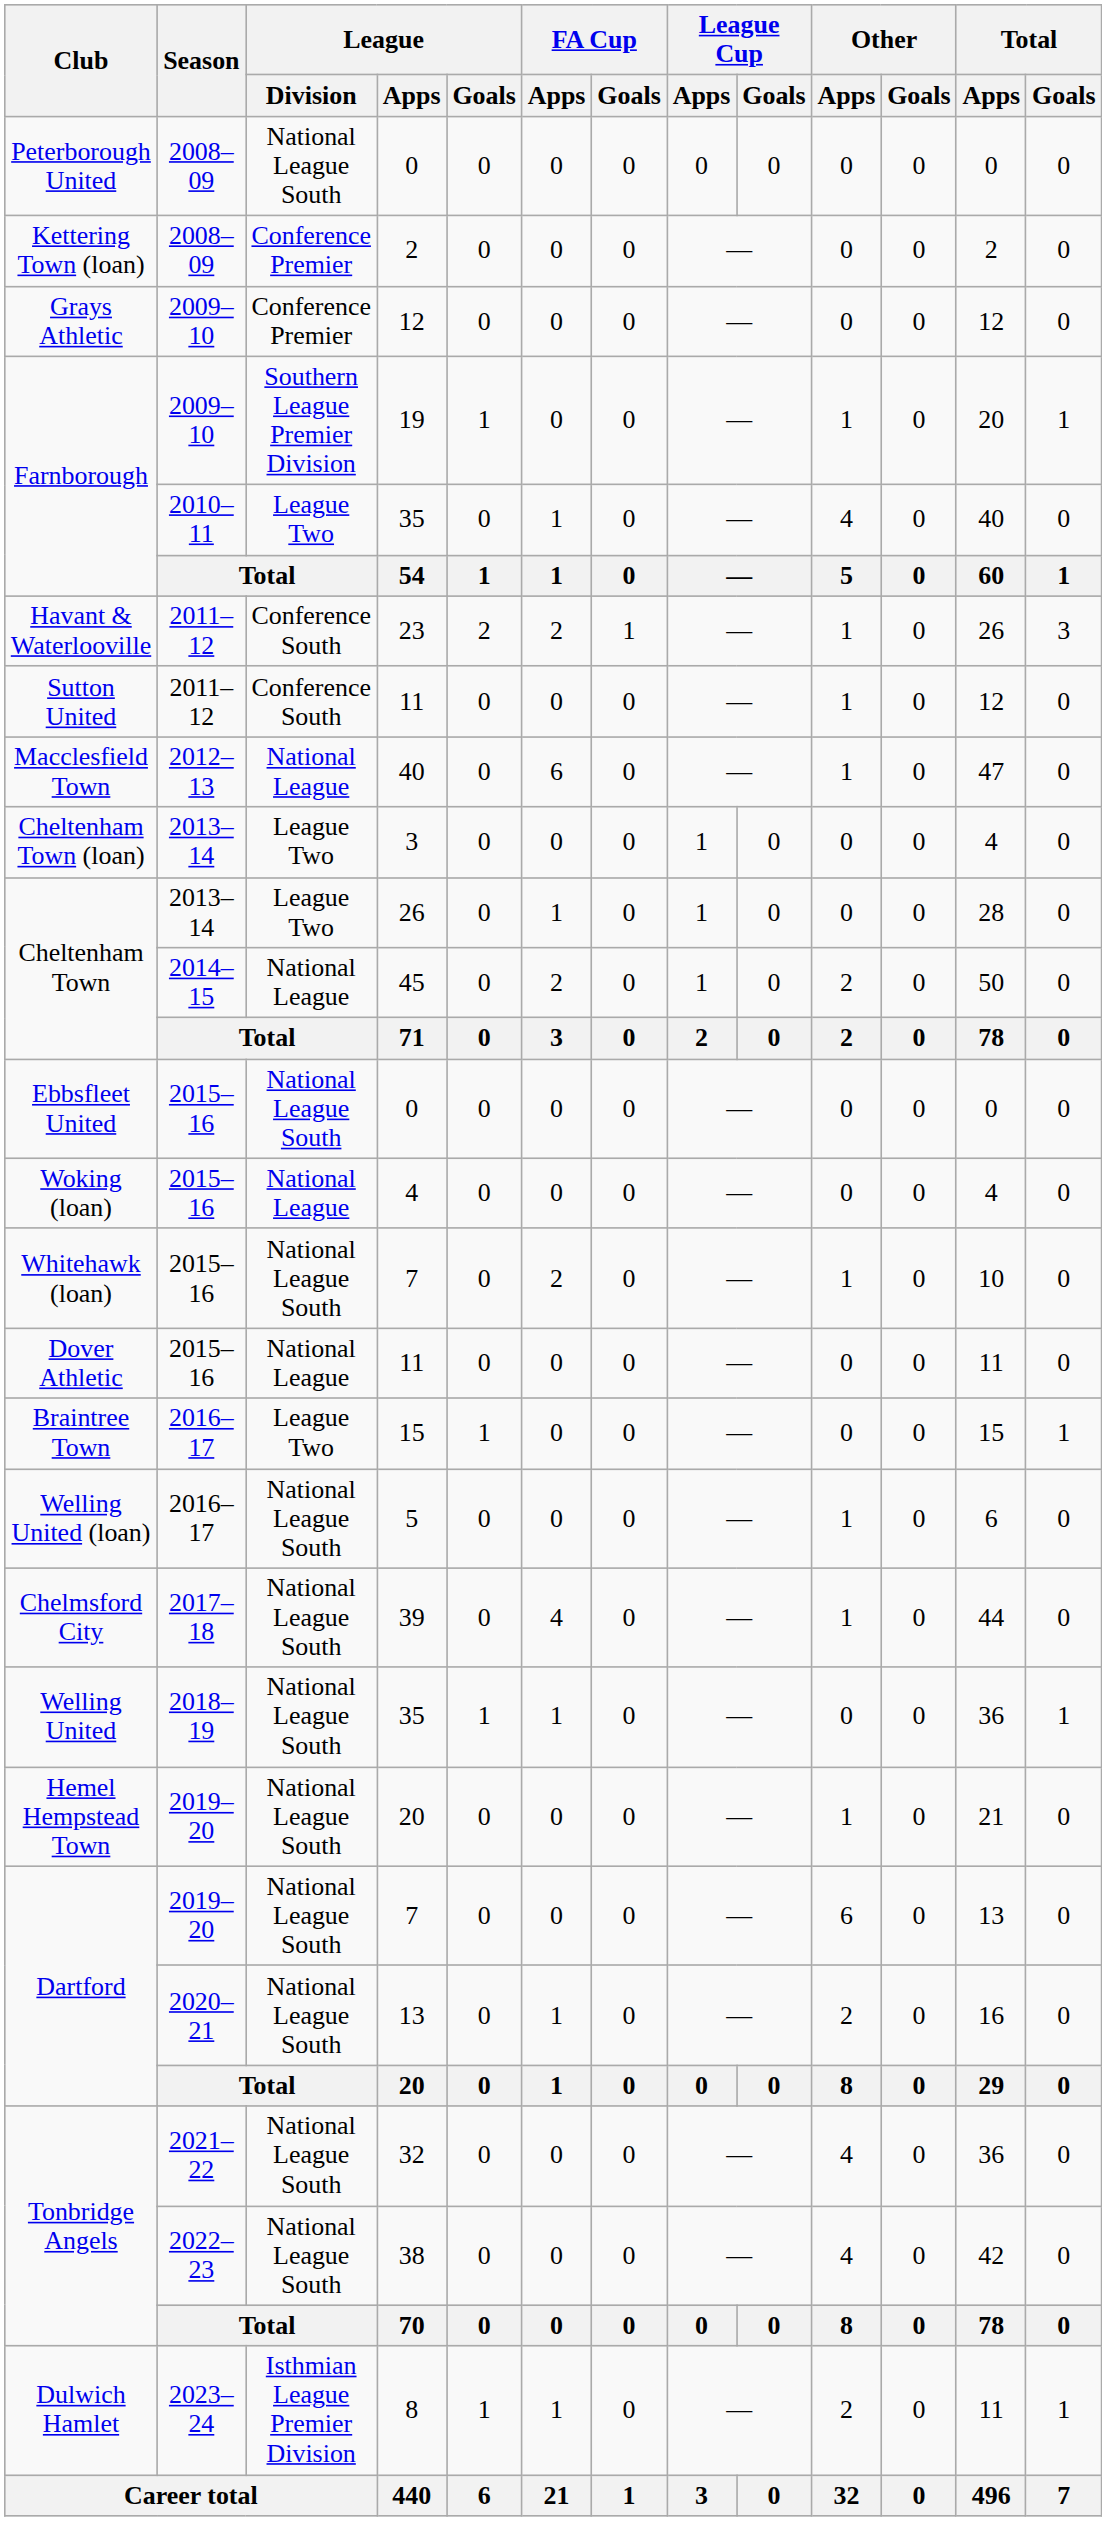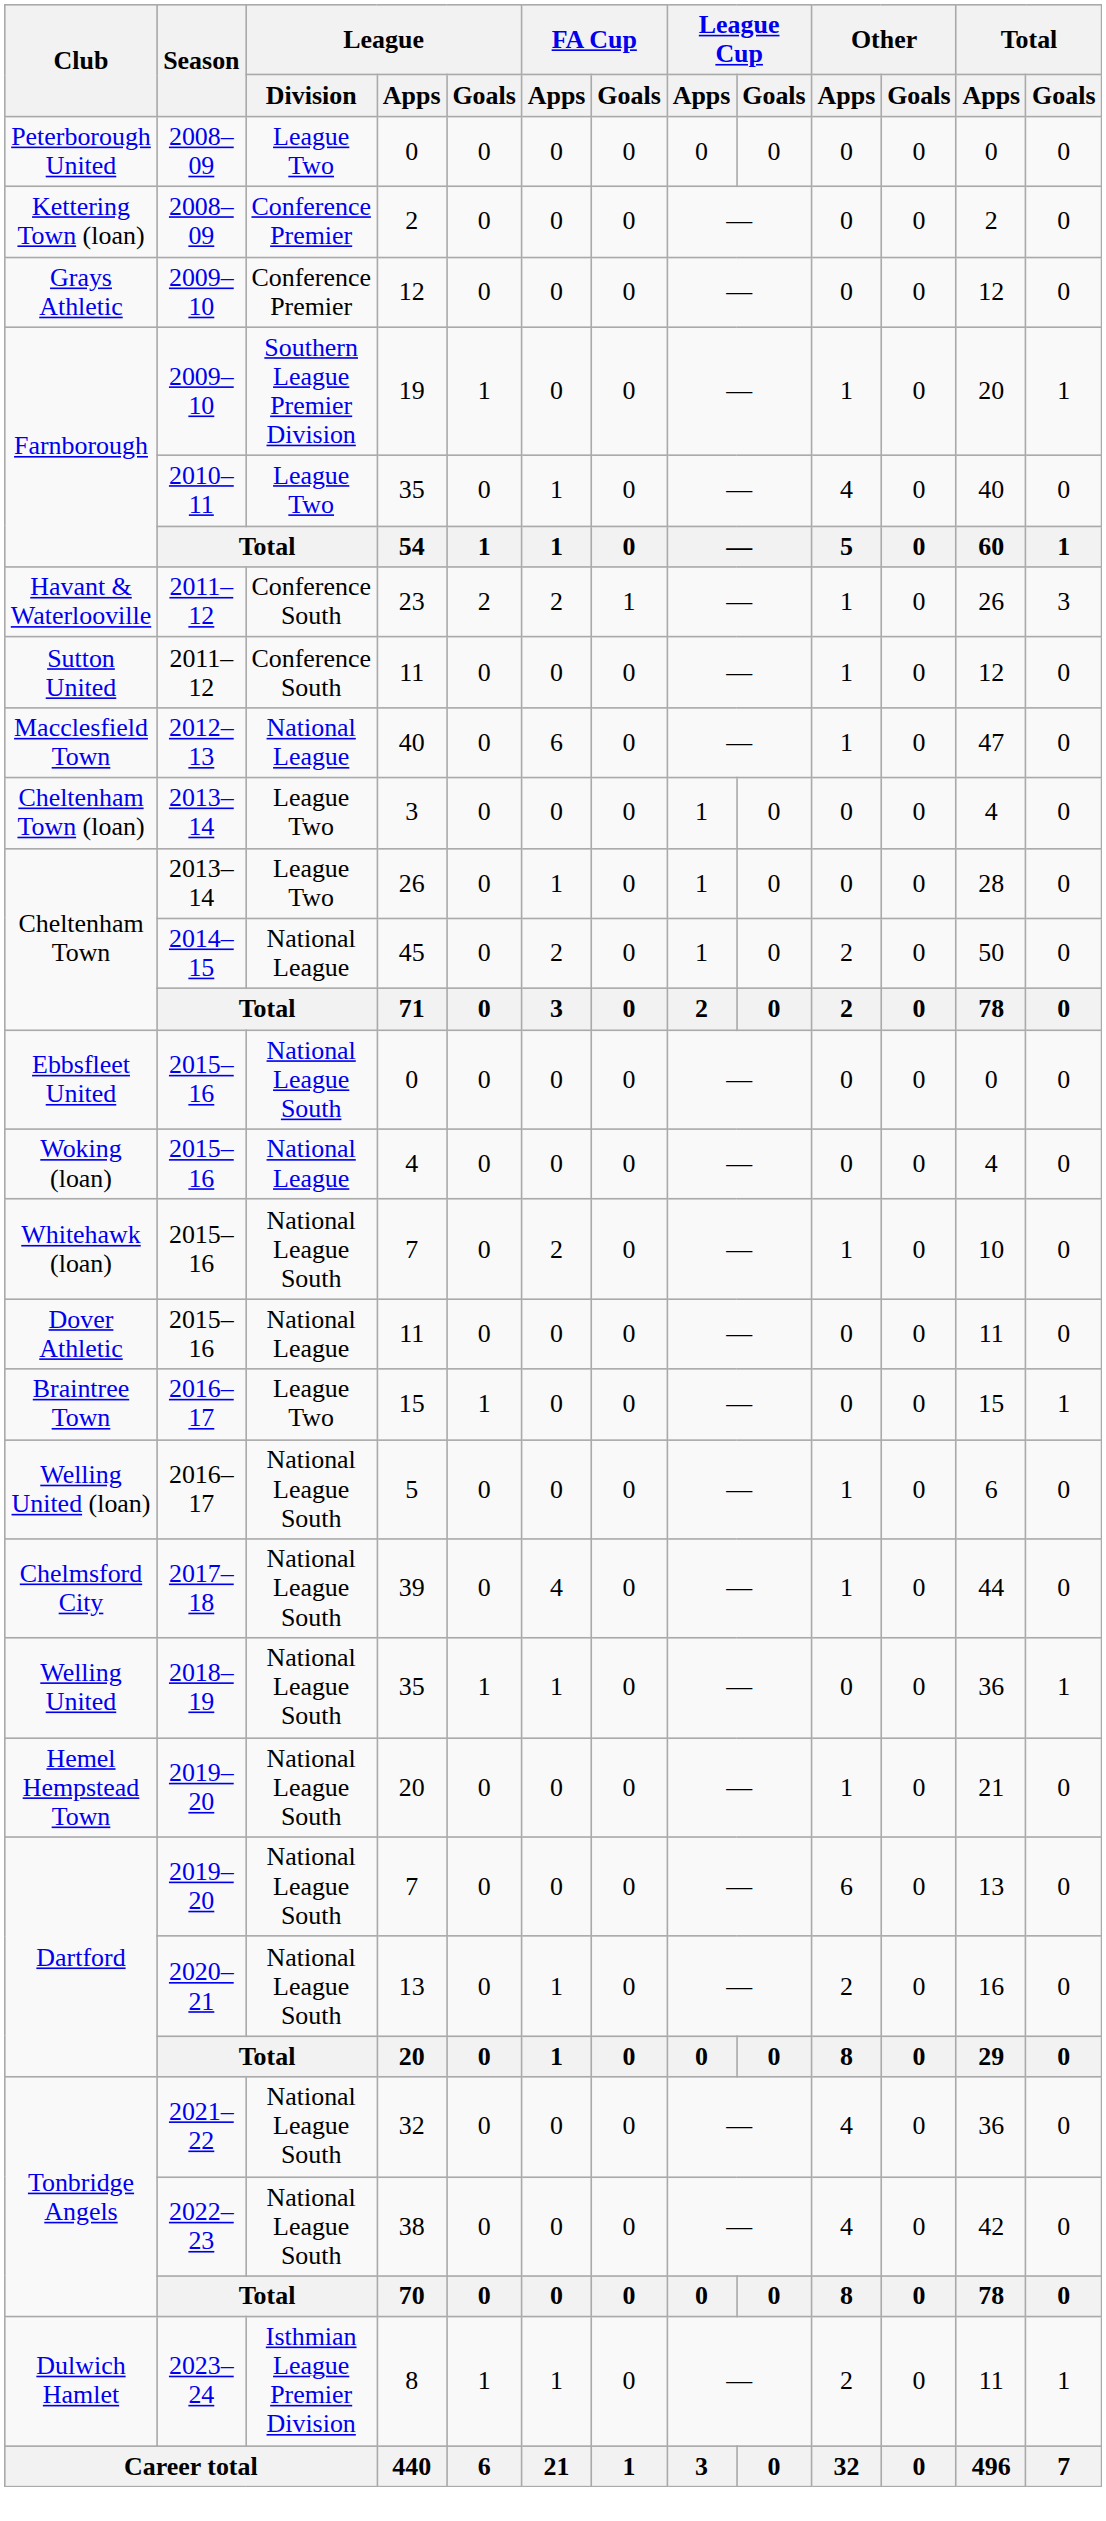 <table class="wikitable" style="text-align: center;">
 <tr>
 <th rowspan="2">Club</th>
 <th rowspan="2">Season</th>
 <th colspan="3">League</th>
 <th colspan="2"><a href='#'>FA Cup</a></th>
 <th colspan="2"><a href='#'>League Cup</a></th>
 <th colspan="2">Other</th>
 <th colspan="2">Total</th>
 </tr>
 <tr>
 <th>Division</th>
 <th>Apps</th>
 <th>Goals</th>
 <th>Apps</th>
 <th>Goals</th>
 <th>Apps</th>
 <th>Goals</th>
 <th>Apps</th>
 <th>Goals</th>
 <th>Apps</th>
 <th>Goals</th>
 </tr>
 <tr>
 <td rowspan="1" valign="center"><a href='#'>Peterborough United</a></td>
 <td><a href='#'>2008–09</a></td>
-<td>National League South</td>
+<td><a href='#'>League Two</a></td>
 <td>0</td>
 <td>0</td>
 <td>0</td>
 <td>0</td>
 <td>0</td>
 <td>0</td>
 <td>0</td>
 <td>0</td>
 <td>0</td>
 <td>0</td>
 </tr>
 <tr>
 <td rowspan="1" valign="center"><a href='#'>Kettering Town</a> (loan)</td>
 <td><a href='#'>2008–09</a></td>
 <td><a href='#'>Conference Premier</a></td>
 <td>2</td>
 <td>0</td>
 <td>0</td>
 <td>0</td>
 <td colspan="2">—</td>
 <td>0</td>
 <td>0</td>
 <td>2</td>
 <td>0</td>
 </tr>
 <tr>
 <td rowspan="1" valign="center"><a href='#'>Grays Athletic</a></td>
 <td><a href='#'>2009–10</a></td>
 <td>Conference Premier</td>
 <td>12</td>
 <td>0</td>
 <td>0</td>
 <td>0</td>
 <td colspan="2">—</td>
 <td>0</td>
 <td>0</td>
 <td>12</td>
 <td>0</td>
 </tr>
 <tr>
 <td rowspan="3" valign="center"><a href='#'>Farnborough</a></td>
 <td><a href='#'>2009–10</a></td>
 <td><a href='#'>Southern League Premier Division</a></td>
 <td>19</td>
 <td>1</td>
 <td>0</td>
 <td>0</td>
 <td colspan="2">—</td>
 <td>1</td>
 <td>0</td>
 <td>20</td>
 <td>1</td>
 </tr>
 <tr>
 <td><a href='#'>2010–11</a></td>
 <td><a href='#'>League Two</a></td>
 <td>35</td>
 <td>0</td>
 <td>1</td>
 <td>0</td>
 <td colspan="2">—</td>
 <td>4</td>
 <td>0</td>
 <td>40</td>
 <td>0</td>
 </tr>
 <tr>
 <th colspan="2">Total</th>
 <th>54</th>
 <th>1</th>
 <th>1</th>
 <th>0</th>
 <th colspan="2">—</th>
 <th>5</th>
 <th>0</th>
 <th>60</th>
 <th>1</th>
 </tr>
 <tr>
 <td rowspan="1" valign="center"><a href='#'>Havant & Waterlooville</a></td>
 <td><a href='#'>2011–12</a></td>
 <td>Conference South</td>
 <td>23</td>
 <td>2</td>
 <td>2</td>
 <td>1</td>
 <td colspan="2">—</td>
 <td>1</td>
 <td>0</td>
 <td>26</td>
 <td>3</td>
 </tr>
 <tr>
 <td rowspan="1" valign="center"><a href='#'>Sutton United</a></td>
 <td>2011–12</td>
 <td>Conference South</td>
 <td>11</td>
 <td>0</td>
 <td>0</td>
 <td>0</td>
 <td colspan="2">—</td>
 <td>1</td>
 <td>0</td>
 <td>12</td>
 <td>0</td>
 </tr>
 <tr>
 <td rowspan="1" valign="center"><a href='#'>Macclesfield Town</a></td>
 <td><a href='#'>2012–13</a></td>
 <td><a href='#'>National League</a></td>
 <td>40</td>
 <td>0</td>
 <td>6</td>
 <td>0</td>
 <td colspan="2">—</td>
 <td>1</td>
 <td>0</td>
 <td>47</td>
 <td>0</td>
 </tr>
 <tr>
 <td rowspan="1" valign="center"><a href='#'>Cheltenham Town</a> (loan)</td>
 <td><a href='#'>2013–14</a></td>
 <td>League Two</td>
 <td>3</td>
 <td>0</td>
 <td>0</td>
 <td>0</td>
 <td>1</td>
 <td>0</td>
 <td>0</td>
 <td>0</td>
 <td>4</td>
 <td>0</td>
 </tr>
 <tr>
 <td rowspan="3" valign="center">Cheltenham Town</td>
 <td>2013–14</td>
 <td>League Two</td>
 <td>26</td>
 <td>0</td>
 <td>1</td>
 <td>0</td>
 <td>1</td>
 <td>0</td>
 <td>0</td>
 <td>0</td>
 <td>28</td>
 <td>0</td>
 </tr>
 <tr>
 <td><a href='#'>2014–15</a></td>
 <td>National League</td>
 <td>45</td>
 <td>0</td>
 <td>2</td>
 <td>0</td>
 <td>1</td>
 <td>0</td>
 <td>2</td>
 <td>0</td>
 <td>50</td>
 <td>0</td>
 </tr>
 <tr>
 <th colspan="2">Total</th>
 <th>71</th>
 <th>0</th>
 <th>3</th>
 <th>0</th>
 <th>2</th>
 <th>0</th>
 <th>2</th>
 <th>0</th>
 <th>78</th>
 <th>0</th>
 </tr>
 <tr>
 <td rowspan="1" valign="center"><a href='#'>Ebbsfleet United</a></td>
 <td><a href='#'>2015–16</a></td>
 <td><a href='#'>National League South</a></td>
 <td>0</td>
 <td>0</td>
 <td>0</td>
 <td>0</td>
 <td colspan="2">—</td>
 <td>0</td>
 <td>0</td>
 <td>0</td>
 <td>0</td>
 </tr>
 <tr>
 <td rowspan="1" valign="center"><a href='#'>Woking</a> (loan)</td>
 <td><a href='#'>2015–16</a></td>
 <td><a href='#'>National League</a></td>
 <td>4</td>
 <td>0</td>
 <td>0</td>
 <td>0</td>
 <td colspan="2">—</td>
 <td>0</td>
 <td>0</td>
 <td>4</td>
 <td>0</td>
 </tr>
 <tr>
 <td rowspan="1" valign="center"><a href='#'>Whitehawk</a> (loan)</td>
 <td>2015–16</td>
 <td>National League South</td>
 <td>7</td>
 <td>0</td>
 <td>2</td>
 <td>0</td>
 <td colspan="2">—</td>
 <td>1</td>
 <td>0</td>
 <td>10</td>
 <td>0</td>
 </tr>
 <tr>
 <td rowspan="1" valign="center"><a href='#'>Dover Athletic</a></td>
 <td>2015–16</td>
 <td>National League</td>
 <td>11</td>
 <td>0</td>
 <td>0</td>
 <td>0</td>
 <td colspan="2">—</td>
 <td>0</td>
 <td>0</td>
 <td>11</td>
 <td>0</td>
 </tr>
 <tr>
 <td rowspan="1" valign="center"><a href='#'>Braintree Town</a></td>
 <td><a href='#'>2016–17</a></td>
 <td>League Two</td>
 <td>15</td>
 <td>1</td>
 <td>0</td>
 <td>0</td>
 <td colspan="2">—</td>
 <td>0</td>
 <td>0</td>
 <td>15</td>
 <td>1</td>
 </tr>
 <tr>
 <td rowspan="1" valign="center"><a href='#'>Welling United</a> (loan)</td>
 <td>2016–17</td>
 <td>National League South</td>
 <td>5</td>
 <td>0</td>
 <td>0</td>
 <td>0</td>
 <td colspan="2">—</td>
 <td>1</td>
 <td>0</td>
 <td>6</td>
 <td>0</td>
 </tr>
 <tr>
 <td rowspan="1" valign="center"><a href='#'>Chelmsford City</a></td>
 <td><a href='#'>2017–18</a></td>
 <td>National League South</td>
 <td>39</td>
 <td>0</td>
 <td>4</td>
 <td>0</td>
 <td colspan="2">—</td>
 <td>1</td>
 <td>0</td>
 <td>44</td>
 <td>0</td>
 </tr>
 <tr>
 <td rowspan="1" valign="center"><a href='#'>Welling United</a></td>
 <td><a href='#'>2018–19</a></td>
 <td>National League South</td>
 <td>35</td>
 <td>1</td>
 <td>1</td>
 <td>0</td>
 <td colspan="2">—</td>
 <td>0</td>
 <td>0</td>
 <td>36</td>
 <td>1</td>
 </tr>
 <tr>
 <td rowspan="1" valign="center"><a href='#'>Hemel Hempstead Town</a></td>
 <td><a href='#'>2019–20</a></td>
 <td>National League South</td>
 <td>20</td>
 <td>0</td>
 <td>0</td>
 <td>0</td>
 <td colspan="2">—</td>
 <td>1</td>
 <td>0</td>
 <td>21</td>
 <td>0</td>
 </tr>
 <tr>
 <td rowspan="3" valign="center"><a href='#'>Dartford</a></td>
 <td><a href='#'>2019–20</a></td>
 <td>National League South</td>
 <td>7</td>
 <td>0</td>
 <td>0</td>
 <td>0</td>
 <td colspan="2">—</td>
 <td>6</td>
 <td>0</td>
 <td>13</td>
 <td>0</td>
 </tr>
 <tr>
 <td><a href='#'>2020–21</a></td>
 <td>National League South</td>
 <td>13</td>
 <td>0</td>
 <td>1</td>
 <td>0</td>
 <td colspan="2">—</td>
 <td>2</td>
 <td>0</td>
 <td>16</td>
 <td>0</td>
 </tr>
 <tr>
 <th colspan="2">Total</th>
 <th>20</th>
 <th>0</th>
 <th>1</th>
 <th>0</th>
 <th>0</th>
 <th>0</th>
 <th>8</th>
 <th>0</th>
 <th>29</th>
 <th>0</th>
 </tr>
 <tr>
 <td rowspan="3" valign="center"><a href='#'>Tonbridge Angels</a></td>
 <td><a href='#'>2021–22</a></td>
 <td>National League South</td>
 <td>32</td>
 <td>0</td>
 <td>0</td>
 <td>0</td>
 <td colspan="2">—</td>
 <td>4</td>
 <td>0</td>
 <td>36</td>
 <td>0</td>
 </tr>
 <tr>
 <td><a href='#'>2022–23</a></td>
 <td>National League South</td>
 <td>38</td>
 <td>0</td>
 <td>0</td>
 <td>0</td>
 <td colspan="2">—</td>
 <td>4</td>
 <td>0</td>
 <td>42</td>
 <td>0</td>
 </tr>
 <tr>
 <th colspan="2">Total</th>
 <th>70</th>
 <th>0</th>
 <th>0</th>
 <th>0</th>
 <th>0</th>
 <th>0</th>
 <th>8</th>
 <th>0</th>
 <th>78</th>
 <th>0</th>
 </tr>
 <tr>
 <td rowspan="1" valign="center"><a href='#'>Dulwich Hamlet</a></td>
 <td><a href='#'>2023–24</a></td>
 <td><a href='#'>Isthmian League Premier Division</a></td>
 <td>8</td>
 <td>1</td>
 <td>1</td>
 <td>0</td>
 <td colspan="2">—</td>
 <td>2</td>
 <td>0</td>
 <td>11</td>
 <td>1</td>
 </tr>
 <tr>
 <th colspan="3">Career total</th>
 <th>440</th>
 <th>6</th>
 <th>21</th>
 <th>1</th>
 <th>3</th>
 <th>0</th>
 <th>32</th>
 <th>0</th>
 <th>496</th>
 <th>7</th>
 </tr>
 </table>
